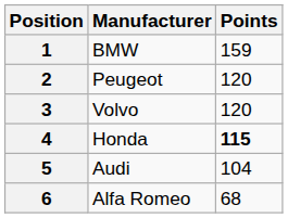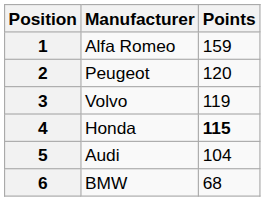 <table class="wikitable" style="font-size: 95%">
 <tr>
 <th>Position</th>
 <th>Manufacturer</th>
 <th>Points</th>
 </tr>
 <tr>
 <th>1</th>
-<td>BMW</td>
+<td>Alfa Romeo</td>
 <td>159</td>
 </tr>
 <tr>
 <th>2</th>
 <td>Peugeot</td>
 <td>120</td>
 </tr>
 <tr>
 <th>3</th>
 <td>Volvo</td>
-<td>120</td>
+<td>119</td>
 </tr>
 <tr>
 <th>4</th>
 <td>Honda</td>
 <td><strong>115</strong></td>
 </tr>
 <tr>
 <th>5</th>
 <td>Audi</td>
 <td>104</td>
 </tr>
 <tr>
 <th>6</th>
-<td>Alfa Romeo</td>
+<td>BMW</td>
 <td>68</td>
 </tr>
 </table>
